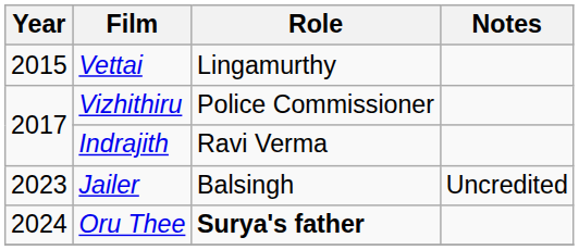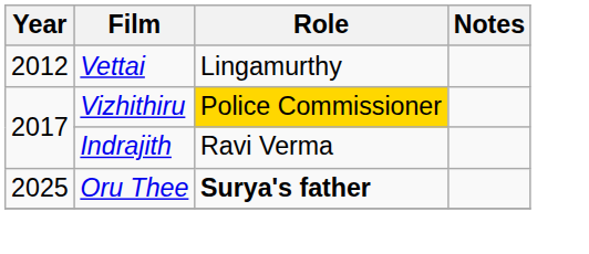 <table class="wikitable sortable">
 <tr style="background:#ccc">
 <th>Year</th>
 <th>Film</th>
 <th>Role</th>
 <th>Notes</th>
 </tr>
 <tr>
-<td>2015</td>
+<td>2012</td>
 <td><em><a href='#'>Vettai</a></em></td>
 <td>Lingamurthy</td>
 <td></td>
 </tr>
 <tr>
 <td rowspan="2">2017</td>
 <td><em><a href='#'>Vizhithiru</a></em></td>
-<td>Police Commissioner</td>
+<td style="background: gold;">Police Commissioner</td>
 <td></td>
 </tr>
 <tr>
 <td><em><a href='#'>Indrajith</a></em></td>
 <td>Ravi Verma</td>
 <td></td>
 </tr>
 <tr>
-<td>2023</td>
-<td><em><a href='#'>Jailer</a></em></td>
-<td>Balsingh</td>
-<td>Uncredited</td>
-</tr>
-<tr>
-<td>2024</td>
+<td>2025</td>
 <td><em><a href='#'>Oru Thee</a></em></td>
 <td><strong>Surya's father</strong></td>
 <td></td>
 </tr>
 <tr>
 </tr>
 </table>
